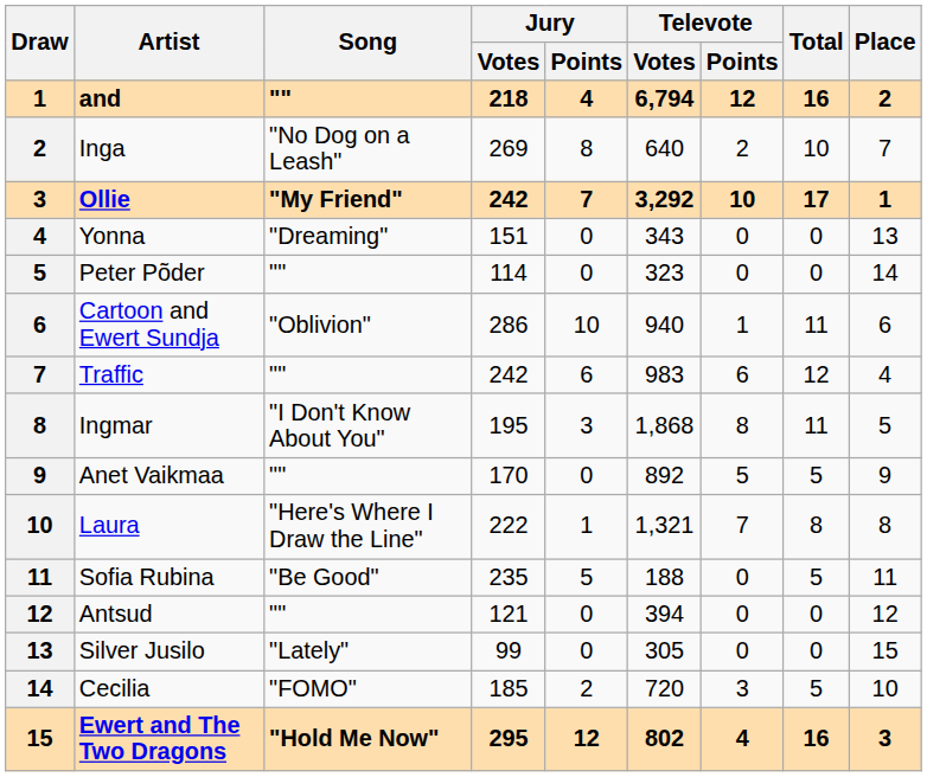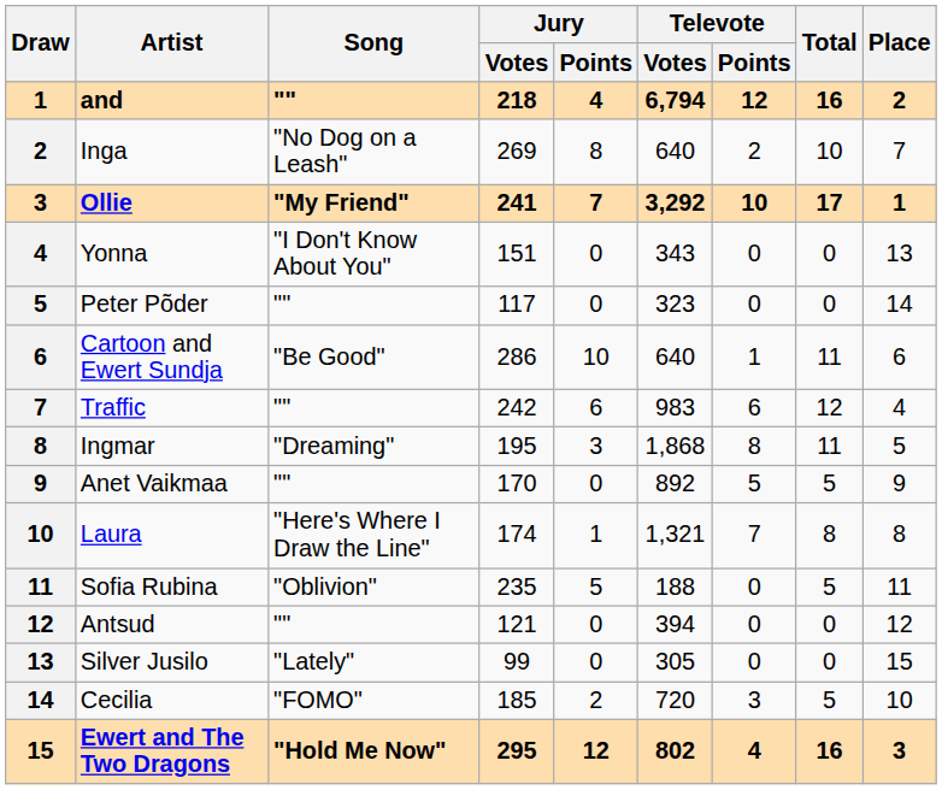 <table class="sortable wikitable plainrowheaders" style="margin: 1em auto 1em auto; text-align:center;">
 <tr>
 <th rowspan="2" scope="col">Draw</th>
 <th rowspan="2" scope="col">Artist</th>
 <th rowspan="2" scope="col">Song</th>
 <th colspan="2" scope="col">Jury</th>
 <th colspan="2" scope="col">Televote</th>
 <th rowspan="2" scope="col">Total</th>
 <th rowspan="2" scope="col">Place</th>
 </tr>
 <tr>
 <th>Votes</th>
 <th>Points</th>
 <th>Votes</th>
 <th>Points</th>
 </tr>
 <tr style="font-weight:bold; background:navajowhite;">
 <th scope="row" style="text-align:center; font-weight:bold; background:navajowhite;">1</th>
 <td align="left"> and </td>
 <td align="left">""</td>
 <td>218</td>
 <td>4</td>
 <td>6,794</td>
 <td>12</td>
 <td>16</td>
 <td>2</td>
 </tr>
 <tr>
 <th scope="row" style="text-align:center;">2</th>
 <td align="left">Inga</td>
 <td align="left">"No Dog on a Leash"</td>
 <td>269</td>
 <td>8</td>
 <td>640</td>
 <td>2</td>
 <td>10</td>
 <td>7</td>
 </tr>
 <tr style="font-weight:bold; background:navajowhite;">
 <th scope="row" style="text-align:center; font-weight:bold; background:navajowhite;">3</th>
 <td align="left"><a href='#'>Ollie</a></td>
 <td align="left">"My Friend"</td>
-<td>242</td>
+<td>241</td>
 <td>7</td>
 <td>3,292</td>
 <td>10</td>
 <td>17</td>
 <td>1</td>
 </tr>
 <tr>
 <th scope="row" style="text-align:center;">4</th>
 <td align="left">Yonna</td>
-<td align="left">"Dreaming"</td>
+<td align="left">"I Don't Know About You"</td>
 <td>151</td>
 <td>0</td>
 <td>343</td>
 <td>0</td>
 <td>0</td>
 <td>13</td>
 </tr>
 <tr>
 <th scope="row" style="text-align:center;">5</th>
 <td align="left">Peter Põder</td>
 <td align="left">""</td>
-<td>114</td>
+<td>117</td>
 <td>0</td>
 <td>323</td>
 <td>0</td>
 <td>0</td>
 <td>14</td>
 </tr>
 <tr>
 <th scope="row" style="text-align:center;">6</th>
 <td align="left"><a href='#'>Cartoon</a> and <a href='#'>Ewert Sundja</a></td>
-<td align="left">"Oblivion"</td>
+<td align="left">"Be Good"</td>
 <td>286</td>
 <td>10</td>
-<td>940</td>
+<td>640</td>
 <td>1</td>
 <td>11</td>
 <td>6</td>
 </tr>
 <tr>
 <th scope="row" style="text-align:center;">7</th>
 <td align="left"><a href='#'>Traffic</a></td>
 <td align="left">""</td>
 <td>242</td>
 <td>6</td>
 <td>983</td>
 <td>6</td>
 <td>12</td>
 <td>4</td>
 </tr>
 <tr>
 <th scope="row" style="text-align:center;">8</th>
 <td align="left">Ingmar</td>
-<td align="left">"I Don't Know About You"</td>
+<td align="left">"Dreaming"</td>
 <td>195</td>
 <td>3</td>
 <td>1,868</td>
 <td>8</td>
 <td>11</td>
 <td>5</td>
 </tr>
 <tr>
 <th scope="row" style="text-align:center;">9</th>
 <td align="left">Anet Vaikmaa</td>
 <td align="left">""</td>
 <td>170</td>
 <td>0</td>
 <td>892</td>
 <td>5</td>
 <td>5</td>
 <td>9</td>
 </tr>
 <tr>
 <th scope="row" style="text-align:center;">10</th>
 <td align="left"><a href='#'>Laura</a></td>
 <td align="left">"Here's Where I Draw the Line"</td>
-<td>222</td>
+<td>174</td>
 <td>1</td>
 <td>1,321</td>
 <td>7</td>
 <td>8</td>
 <td>8</td>
 </tr>
 <tr>
 <th scope="row" style="text-align:center;">11</th>
 <td align="left">Sofia Rubina</td>
-<td align="left">"Be Good"</td>
+<td align="left">"Oblivion"</td>
 <td>235</td>
 <td>5</td>
 <td>188</td>
 <td>0</td>
 <td>5</td>
 <td>11</td>
 </tr>
 <tr>
 <th scope="row" style="text-align:center;">12</th>
 <td align="left">Antsud</td>
 <td align="left">""</td>
 <td>121</td>
 <td>0</td>
 <td>394</td>
 <td>0</td>
 <td>0</td>
 <td>12</td>
 </tr>
 <tr>
 <th scope="row" style="text-align:center;">13</th>
 <td align="left">Silver Jusilo</td>
 <td align="left">"Lately"</td>
 <td>99</td>
 <td>0</td>
 <td>305</td>
 <td>0</td>
 <td>0</td>
 <td>15</td>
 </tr>
 <tr>
 <th scope="row" style="text-align:center;">14</th>
 <td align="left">Cecilia</td>
 <td align="left">"FOMO"</td>
 <td>185</td>
 <td>2</td>
 <td>720</td>
 <td>3</td>
 <td>5</td>
 <td>10</td>
 </tr>
 <tr style="font-weight:bold; background:navajowhite;">
 <th scope="row" style="text-align:center; font-weight:bold; background:navajowhite;">15</th>
 <td align="left"><a href='#'>Ewert and The Two Dragons</a></td>
 <td align="left">"Hold Me Now"</td>
 <td>295</td>
 <td>12</td>
 <td>802</td>
 <td>4</td>
 <td>16</td>
 <td>3</td>
 </tr>
 </table>
